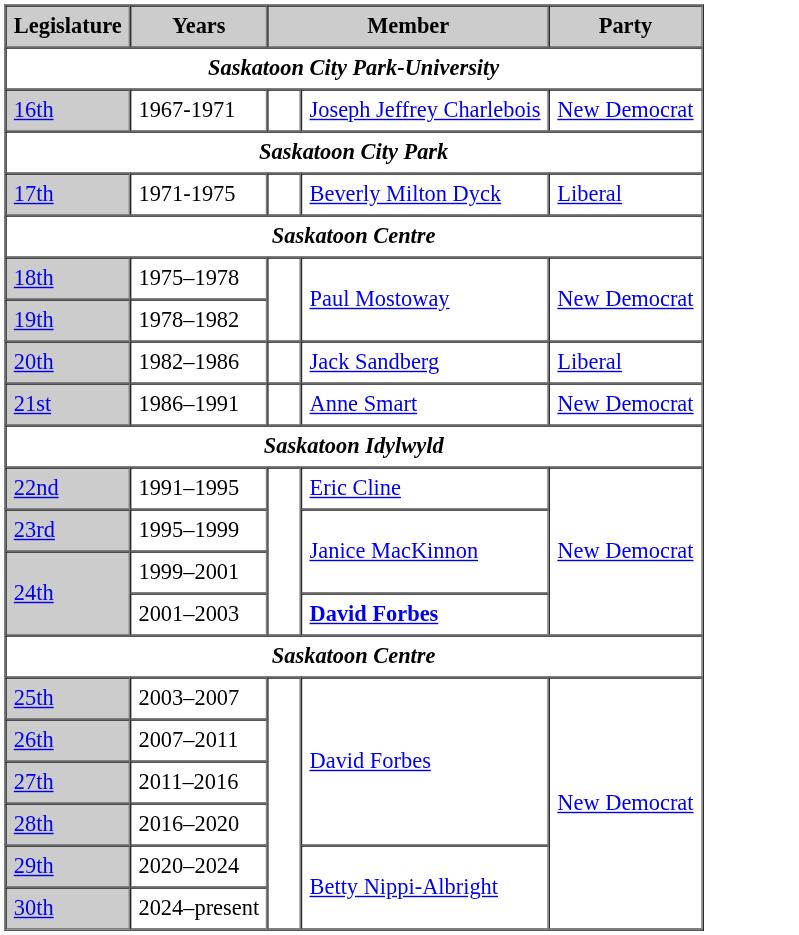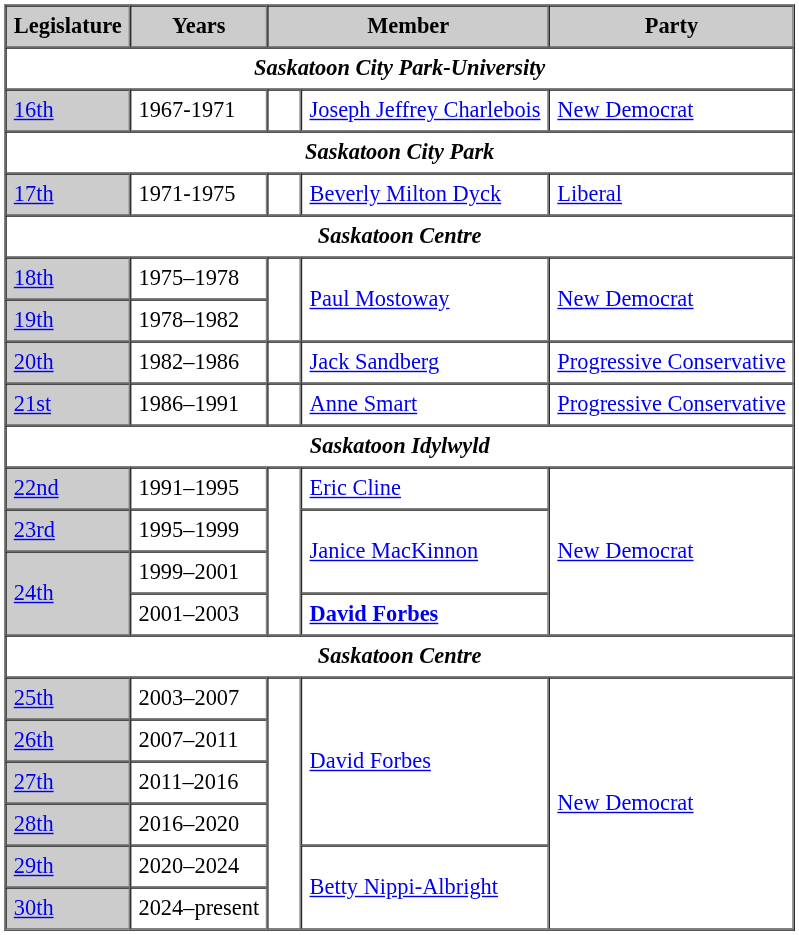 <table border=1 cellpadding=5 cellspacing=0>
 <tr bgcolor="CCCCCC">
 <th>Legislature</th>
 <th>Years</th>
 <th colspan="2">Member</th>
 <th>Party</th>
 </tr>
 <tr>
 <td colspan="5" align="center"><strong><em>Saskatoon City Park-University</em></strong></td>
 </tr>
 <tr>
 <td bgcolor="CCCCCC"><a href='#'>16th</a></td>
 <td>1967-1971</td>
 <td>   </td>
 <td><a href='#'>Joseph Jeffrey Charlebois</a></td>
 <td><a href='#'>New Democrat</a></td>
 </tr>
 <tr>
 <td colspan="5" align="center"><strong><em>Saskatoon City Park</em></strong></td>
 </tr>
 <tr>
 <td bgcolor="CCCCCC"><a href='#'>17th</a></td>
 <td>1971-1975</td>
 <td>   </td>
 <td><a href='#'>Beverly Milton Dyck</a></td>
 <td><a href='#'>Liberal</a></td>
 </tr>
 <tr>
 <td colspan="5" align="center"><strong><em>Saskatoon Centre</em></strong></td>
 </tr>
 <tr>
 <td bgcolor="CCCCCC"><a href='#'>18th</a></td>
 <td>1975–1978</td>
 <td rowspan="2" >   </td>
 <td rowspan="2"><a href='#'>Paul Mostoway</a></td>
 <td rowspan="2"><a href='#'>New Democrat</a></td>
 </tr>
 <tr>
 <td bgcolor="CCCCCC"><a href='#'>19th</a></td>
 <td>1978–1982</td>
 </tr>
 <tr>
 <td bgcolor="CCCCCC"><a href='#'>20th</a></td>
 <td>1982–1986</td>
 <td>   </td>
 <td><a href='#'>Jack Sandberg</a></td>
-<td><a href='#'>Liberal</a></td>
+<td><a href='#'>Progressive Conservative</a></td>
 </tr>
 <tr>
 <td bgcolor="CCCCCC"><a href='#'>21st</a></td>
 <td>1986–1991</td>
 <td>   </td>
 <td><a href='#'>Anne Smart</a></td>
-<td><a href='#'>New Democrat</a></td>
+<td><a href='#'>Progressive Conservative</a></td>
 </tr>
 <tr>
 <td colspan="5" align="center"><strong><em>Saskatoon Idylwyld</em></strong></td>
 </tr>
 <tr>
 <td bgcolor="CCCCCC"><a href='#'>22nd</a></td>
 <td>1991–1995</td>
 <td rowspan="4" >   </td>
 <td><a href='#'>Eric Cline</a></td>
 <td rowspan="4"><a href='#'>New Democrat</a></td>
 </tr>
 <tr>
 <td bgcolor="CCCCCC"><a href='#'>23rd</a></td>
 <td>1995–1999</td>
 <td rowspan="2"><a href='#'>Janice MacKinnon</a></td>
 </tr>
 <tr>
 <td rowspan="2" bgcolor="CCCCCC"><a href='#'>24th</a></td>
 <td>1999–2001</td>
 </tr>
 <tr>
 <td>2001–2003</td>
 <td><strong><a href='#'>David Forbes</a></strong></td>
 </tr>
 <tr>
 <td colspan="5" align="center"><strong><em>Saskatoon Centre</em></strong></td>
 </tr>
 <tr>
 <td bgcolor="CCCCCC"><a href='#'>25th</a></td>
 <td>2003–2007</td>
 <td rowspan="6" >   </td>
 <td rowspan="4"><a href='#'>David Forbes</a></td>
 <td rowspan="6"><a href='#'>New Democrat</a></td>
 </tr>
 <tr>
 <td bgcolor="CCCCCC"><a href='#'>26th</a></td>
 <td>2007–2011</td>
 </tr>
 <tr>
 <td bgcolor="CCCCCC"><a href='#'>27th</a></td>
 <td>2011–2016</td>
 </tr>
 <tr>
 <td bgcolor="CCCCCC"><a href='#'>28th</a></td>
 <td>2016–2020</td>
 </tr>
 <tr>
 <td bgcolor="CCCCCC"><a href='#'>29th</a></td>
 <td>2020–2024</td>
 <td rowspan="2"><a href='#'>Betty Nippi-Albright</a></td>
 </tr>
 <tr>
 <td bgcolor="CCCCCC"><a href='#'>30th</a></td>
 <td>2024–present</td>
 </tr>
 </table>
